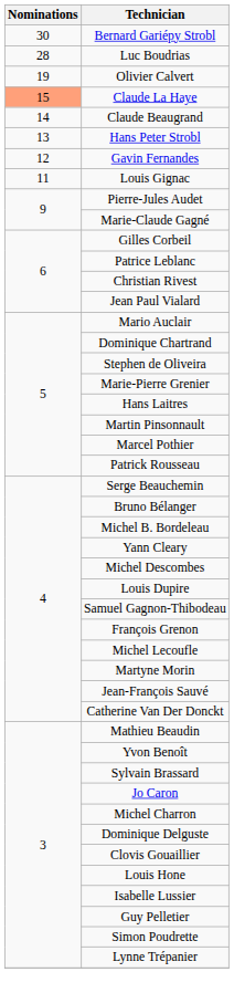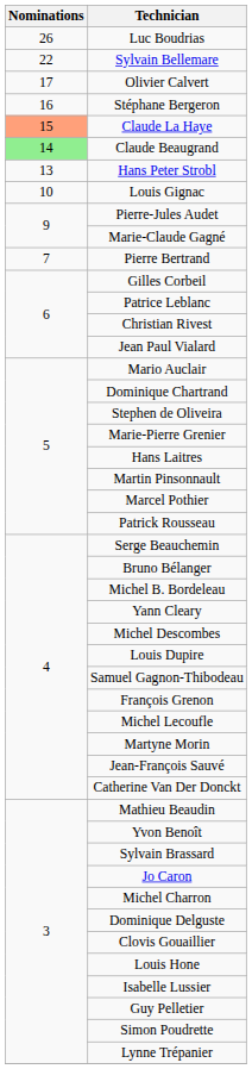 <table class="wikitable" style="text-align:center;">
 <tr>
 <th scope="col" width="17">Nominations</th>
 <th scope="col" align="center">Technician</th>
 </tr>
 <tr>
-<td rowspan="1" style="text-align:center;">30</td>
-<td><a href='#'>Bernard Gariépy Strobl</a></td>
-</tr>
-<tr>
-<td rowspan="1" style="text-align:center;">28</td>
+<td rowspan="1" style="text-align:center;">26</td>
 <td>Luc Boudrias</td>
 </tr>
 <tr>
-<td rowspan="1" style="text-align:center;">19</td>
+<td rowspan="1" style="text-align:center;">22</td>
+<td><a href='#'>Sylvain Bellemare</a></td>
+</tr>
+<tr>
+<td rowspan="1" style="text-align:center;">17</td>
 <td>Olivier Calvert</td>
+</tr>
+<tr>
+<td rowspan="1" style="text-align:center;">16</td>
+<td>Stéphane Bergeron</td>
 </tr>
 <tr>
 <td rowspan="1" style="background: lightsalmon; text-align:center;">15</td>
 <td><a href='#'>Claude La Haye</a></td>
 </tr>
 <tr>
-<td rowspan="1" style="text-align:center;">14</td>
+<td rowspan="1" style="background: lightgreen; text-align:center;">14</td>
 <td>Claude Beaugrand</td>
 </tr>
 <tr>
 <td rowspan="1" style="text-align:center;">13</td>
 <td><a href='#'>Hans Peter Strobl</a></td>
 </tr>
 <tr>
-<td rowspan="1" style="text-align:center;">12</td>
-<td><a href='#'>Gavin Fernandes</a></td>
-</tr>
-<tr>
-<td rowspan="1" style="text-align:center;">11</td>
+<td rowspan="1" style="text-align:center;">10</td>
 <td>Louis Gignac</td>
 </tr>
 <tr>
 <td rowspan="2" style="text-align:center;">9</td>
 <td>Pierre-Jules Audet</td>
 </tr>
 <tr>
 <td>Marie-Claude Gagné</td>
+</tr>
+<tr>
+<td rowspan="1" style="text-align:center;">7</td>
+<td>Pierre Bertrand</td>
 </tr>
 <tr>
 <td rowspan="4" style="text-align:center;">6</td>
 <td>Gilles Corbeil</td>
 </tr>
 <tr>
 <td>Patrice Leblanc</td>
 </tr>
 <tr>
 <td>Christian Rivest</td>
 </tr>
 <tr>
 <td>Jean Paul Vialard</td>
 </tr>
 <tr>
 <td rowspan="8" style="text-align:center;">5</td>
 <td>Mario Auclair</td>
 </tr>
 <tr>
 <td>Dominique Chartrand</td>
 </tr>
 <tr>
 <td>Stephen de Oliveira</td>
 </tr>
 <tr>
 <td>Marie-Pierre Grenier</td>
 </tr>
 <tr>
 <td>Hans Laitres</td>
 </tr>
 <tr>
 <td>Martin Pinsonnault</td>
 </tr>
 <tr>
 <td>Marcel Pothier</td>
 </tr>
 <tr>
 <td>Patrick Rousseau</td>
 </tr>
 <tr>
 <td rowspan="12" style="text-align:center;">4</td>
 <td>Serge Beauchemin</td>
 </tr>
 <tr>
 <td>Bruno Bélanger</td>
 </tr>
 <tr>
 <td>Michel B. Bordeleau</td>
 </tr>
 <tr>
 <td>Yann Cleary</td>
 </tr>
 <tr>
 <td>Michel Descombes</td>
 </tr>
 <tr>
 <td>Louis Dupire</td>
 </tr>
 <tr>
 <td>Samuel Gagnon-Thibodeau</td>
 </tr>
 <tr>
 <td>François Grenon</td>
 </tr>
 <tr>
 <td>Michel Lecoufle</td>
 </tr>
 <tr>
 <td>Martyne Morin</td>
 </tr>
 <tr>
 <td>Jean-François Sauvé</td>
 </tr>
 <tr>
 <td>Catherine Van Der Donckt</td>
 </tr>
 <tr>
 <td rowspan="12" style="text-align:center;">3</td>
 <td>Mathieu Beaudin</td>
 </tr>
 <tr>
 <td>Yvon Benoît</td>
 </tr>
 <tr>
 <td>Sylvain Brassard</td>
 </tr>
 <tr>
 <td><a href='#'>Jo Caron</a></td>
 </tr>
 <tr>
 <td>Michel Charron</td>
 </tr>
 <tr>
 <td>Dominique Delguste</td>
 </tr>
 <tr>
 <td>Clovis Gouaillier</td>
 </tr>
 <tr>
 <td>Louis Hone</td>
 </tr>
 <tr>
 <td>Isabelle Lussier</td>
 </tr>
 <tr>
 <td>Guy Pelletier</td>
 </tr>
 <tr>
 <td>Simon Poudrette</td>
 </tr>
 <tr>
 <td>Lynne Trépanier</td>
 </tr>
 <tr>
 </tr>
 </table>
